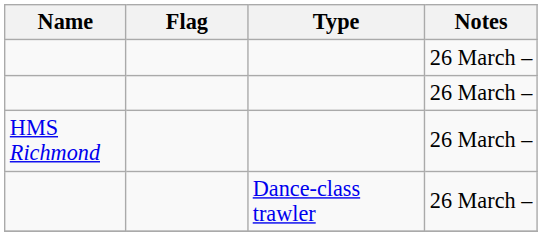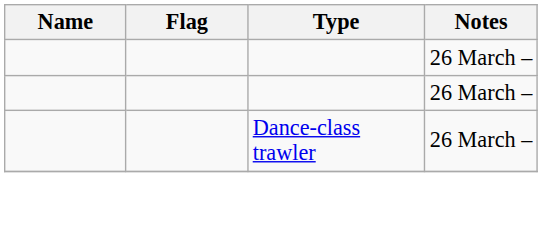 <table class="wikitable sortable">
 <tr>
 <th scope="col" width="80px">Name</th>
 <th scope="col" width="80px">Flag</th>
 <th scope="col" width="120px">Type</th>
 <th>Notes</th>
 </tr>
 <tr>
 <td align="left"></td>
 <td align="left"></td>
 <td align="left"></td>
 <td align="left">26 March –</td>
 </tr>
 <tr>
 <td align="left"></td>
 <td align="left"></td>
 <td align="left"></td>
 <td align="left">26 March –</td>
 </tr>
 <tr>
-<td align="left"><a href='#'>HMS <em>Richmond</em></a></td>
-<td align="left"></td>
-<td align="left"></td>
-<td align="left">26 March –</td>
-</tr>
-<tr>
 <td align="left"></td>
 <td align="left"></td>
 <td align="left"><a href='#'>Dance-class trawler</a></td>
 <td align="left">26 March –</td>
 </tr>
 <tr>
 </tr>
 </table>
